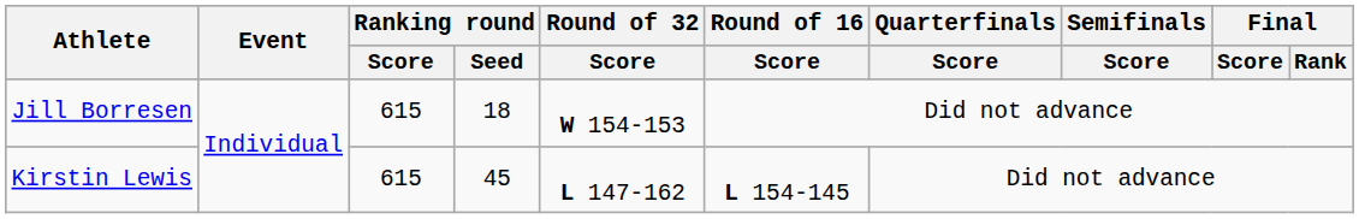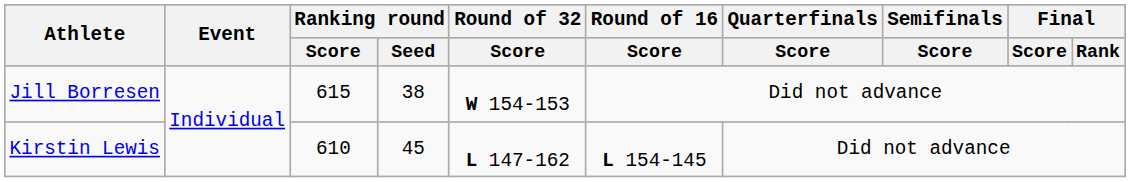 <table class="wikitable" style="font-size:90%">
 <tr>
 <th rowspan="2">Athlete</th>
 <th rowspan="2">Event</th>
 <th colspan="2">Ranking round</th>
 <th colspan="1">Round of 32</th>
 <th colspan="1">Round of 16</th>
 <th colspan="1">Quarterfinals</th>
 <th colspan="1">Semifinals</th>
 <th colspan="2">Final</th>
 </tr>
 <tr style="font-size:95%">
 <th>Score</th>
 <th>Seed</th>
 <th>Score</th>
 <th>Score</th>
 <th>Score</th>
 <th>Score</th>
 <th>Score</th>
 <th>Rank</th>
 </tr>
 <tr align=center>
 <td align=left><a href='#'>Jill Borresen</a></td>
 <td align=left rowspan=2><a href='#'>Individual</a></td>
 <td>615</td>
-<td>18</td>
+<td>38</td>
 <td><br><strong>W</strong> 154-153</td>
 <td colspan=6>Did not advance</td>
 </tr>
 <tr align=center>
 <td align=left><a href='#'>Kirstin Lewis</a></td>
-<td>615</td>
+<td>610</td>
 <td>45</td>
 <td><br><strong>L</strong> 147-162</td>
 <td><br><strong>L</strong> 154-145</td>
 <td colspan=5>Did not advance</td>
 </tr>
 </table>
